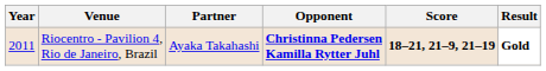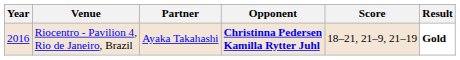 <table class="sortable wikitable" style="font-size: 90%">
 <tr>
 <th>Year</th>
 <th>Venue</th>
 <th>Partner</th>
 <th>Opponent</th>
 <th>Score</th>
 <th>Result</th>
 </tr>
 <tr style="background:#F3E6D7">
-<td align="center"><a href='#'>2011</a></td>
+<td align="center"><a href='#'>2016</a></td>
 <td align="left"><a href='#'>Riocentro - Pavilion 4</a>,<br><a href='#'>Rio de Janeiro</a>, Brazil</td>
 <td align="left"> <a href='#'>Ayaka Takahashi</a></td>
 <td align="left"><strong> <a href='#'>Christinna Pedersen</a> <br>  <a href='#'>Kamilla Rytter Juhl</a></strong></td>
-<td align="left"><strong>18–21, 21–9, 21–19</strong></td>
+<td align="left">18–21, 21–9, 21–19</td>
 <td style="text-align:left; background:white"> <strong>Gold</strong></td>
 </tr>
 </table>
